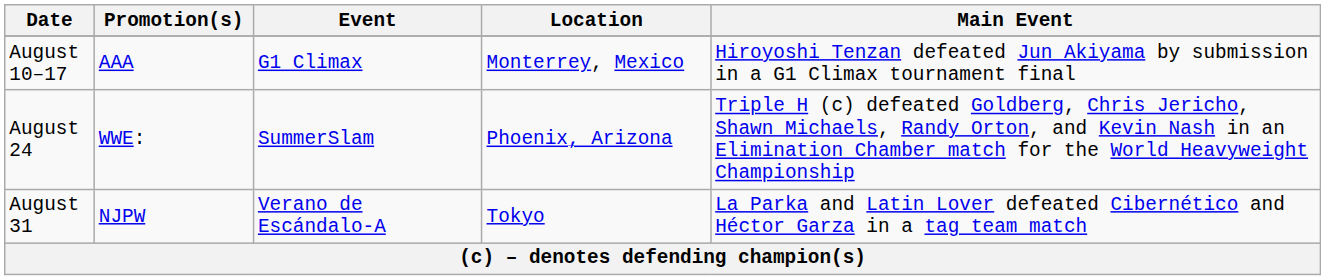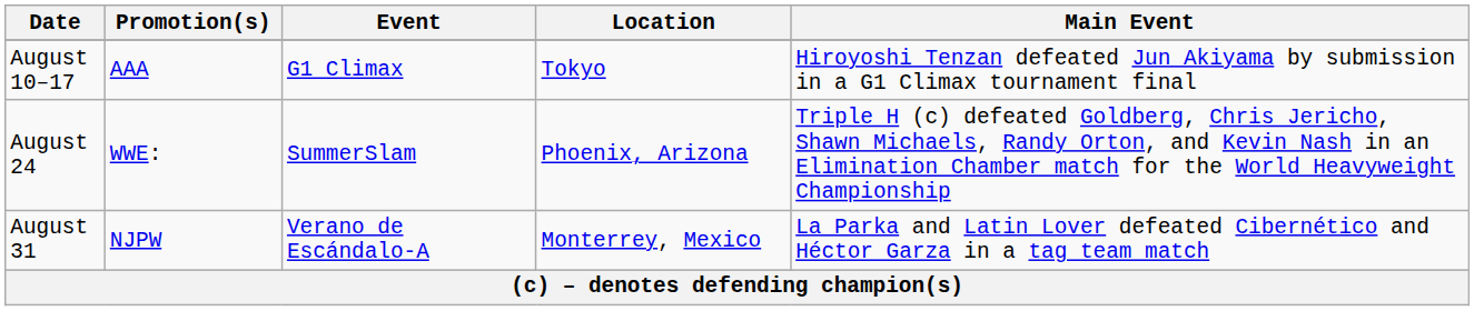 <table class="wikitable" style="width:100%;">
 <tr>
 <th width="5%">Date</th>
 <th width="5%">Promotion(s)</th>
 <th style="width:15%;">Event</th>
 <th style="width:15%;">Location</th>
 <th style="width:40%;">Main Event</th>
 </tr>
 <tr style="width:20%;" |Notes>
 </tr>
 <tr>
 <td>August 10–17</td>
 <td><a href='#'>AAA</a></td>
 <td><a href='#'>G1 Climax</a></td>
-<td><a href='#'>Monterrey</a>, <a href='#'>Mexico</a></td>
+<td><a href='#'>Tokyo</a></td>
 <td><a href='#'>Hiroyoshi Tenzan</a> defeated <a href='#'>Jun Akiyama</a> by submission in a G1 Climax tournament final</td>
 </tr>
 <tr>
 <td>August 24</td>
 <td><a href='#'>WWE</a>:<br></td>
 <td><a href='#'>SummerSlam</a></td>
 <td><a href='#'>Phoenix, Arizona</a></td>
 <td><a href='#'>Triple H</a> (c) defeated <a href='#'>Goldberg</a>, <a href='#'>Chris Jericho</a>, <a href='#'>Shawn Michaels</a>, <a href='#'>Randy Orton</a>, and <a href='#'>Kevin Nash</a> in an <a href='#'>Elimination Chamber match</a> for the <a href='#'>World Heavyweight Championship</a></td>
 </tr>
 <tr>
 <td>August 31</td>
 <td><a href='#'>NJPW</a></td>
 <td><a href='#'>Verano de Escándalo-A</a></td>
-<td><a href='#'>Tokyo</a></td>
+<td><a href='#'>Monterrey</a>, <a href='#'>Mexico</a></td>
 <td><a href='#'>La Parka</a> and <a href='#'>Latin Lover</a> defeated <a href='#'>Cibernético</a> and <a href='#'>Héctor Garza</a> in a <a href='#'>tag team match</a></td>
 </tr>
 <tr>
 <th colspan="6">(c) – denotes defending champion(s)</th>
 </tr>
 </table>
